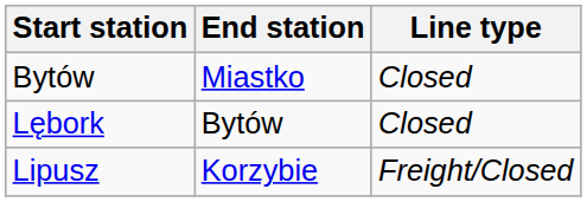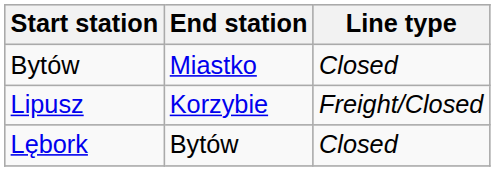 <table class="wikitable">
 <tr>
 <th>Start station</th>
 <th>End station</th>
 <th>Line type</th>
 </tr>
 <tr>
 <td>Bytów</td>
 <td><a href='#'>Miastko</a></td>
 <td><em>Closed</em></td>
 </tr>
 <tr>
+<td><a href='#'>Lipusz</a></td>
+<td><a href='#'>Korzybie</a></td>
+<td><em>Freight/Closed</em></td>
+</tr>
+<tr>
 <td><a href='#'>Lębork</a></td>
 <td>Bytów</td>
 <td><em>Closed</em></td>
 </tr>
-<tr>
-<td><a href='#'>Lipusz</a></td>
-<td><a href='#'>Korzybie</a></td>
-<td><em>Freight/Closed</em></td>
-</tr>
 </table>
